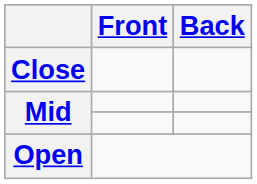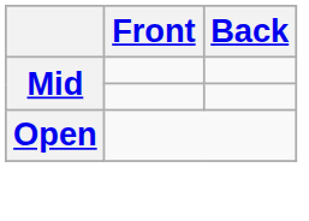 <table class="wikitable">
 <tr>
 <th></th>
 <th><a href='#'>Front</a></th>
 <th><a href='#'>Back</a></th>
-</tr>
-<tr>
-<th><a href='#'>Close</a></th>
-<td align="center"></td>
-<td align="center"></td>
 </tr>
 <tr>
 <th rowspan="2"><a href='#'>Mid</a></th>
 <td align="center"></td>
 <td align="center"></td>
 </tr>
 <tr>
 <td align="center"></td>
 <td align="center"></td>
 </tr>
 <tr align="center">
 <th><a href='#'>Open</a></th>
 <td colspan="2"></td>
 </tr>
 </table>
